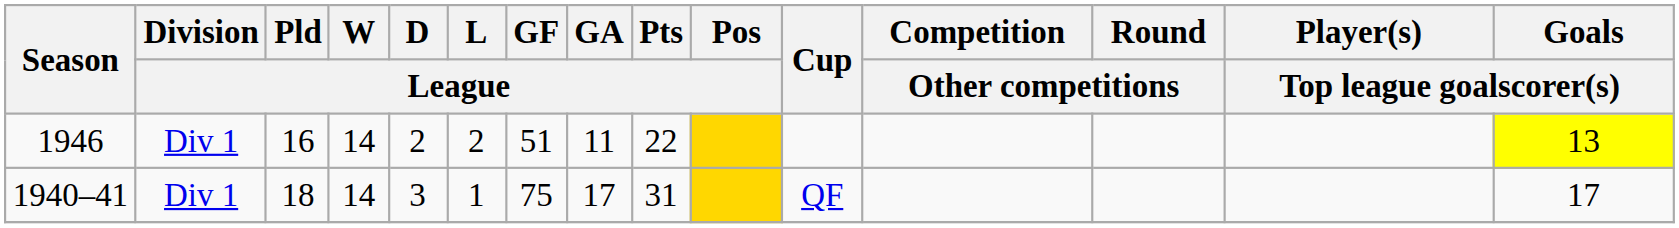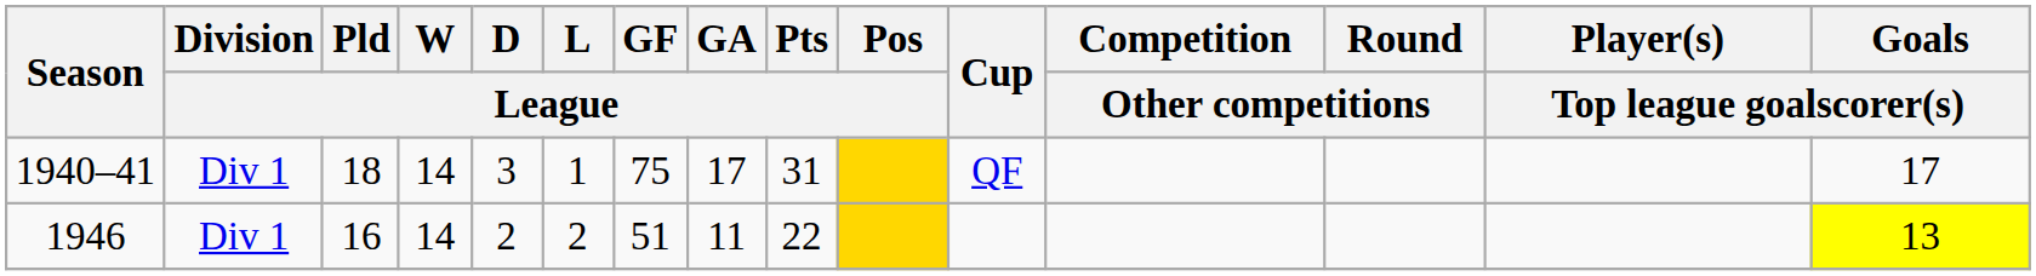 <table class="wikitable sortable" style="font-size:95%; text-align: center;">
 <tr>
 <th rowspan=2>Season</th>
 <th>Division</th>
 <th width="20">Pld</th>
 <th width="20">W</th>
 <th width="20">D</th>
 <th width="20">L</th>
 <th width="20">GF</th>
 <th width="20">GA</th>
 <th width="20">Pts</th>
 <th width="35">Pos</th>
 <th rowspan=2 width="30">Cup</th>
 <th>Competition</th>
 <th>Round</th>
 <th>Player(s)</th>
 <th>Goals</th>
 </tr>
 <tr>
 <th class="unsortable" colspan=9>League</th>
 <th colspan=2 width="160">Other competitions</th>
 <th colspan=2 width="200">Top league goalscorer(s)</th>
 </tr>
 <tr>
+<td>1940–41</td>
+<td><a href='#'>Div 1</a></td>
+<td>18</td>
+<td>14</td>
+<td>3</td>
+<td>1</td>
+<td>75</td>
+<td>17</td>
+<td>31</td>
+<td bgcolor=gold></td>
+<td><a href='#'>QF</a></td>
+<td></td>
+<td></td>
+<td align="left"></td>
+<td>17</td>
+</tr>
+<tr>
 <td>1946</td>
 <td><a href='#'>Div 1</a></td>
 <td>16</td>
 <td>14</td>
 <td>2</td>
 <td>2</td>
 <td>51</td>
 <td>11</td>
 <td>22</td>
 <td bgcolor=gold></td>
 <td></td>
 <td></td>
 <td></td>
 <td align="left"></td>
 <td bgcolor=yellow>13</td>
 </tr>
 <tr>
-<td>1940–41</td>
-<td><a href='#'>Div 1</a></td>
-<td>18</td>
-<td>14</td>
-<td>3</td>
-<td>1</td>
-<td>75</td>
-<td>17</td>
-<td>31</td>
-<td bgcolor=gold></td>
-<td><a href='#'>QF</a></td>
-<td></td>
-<td></td>
-<td align="left"></td>
-<td>17</td>
-</tr>
-<tr>
 </tr>
 </table>
